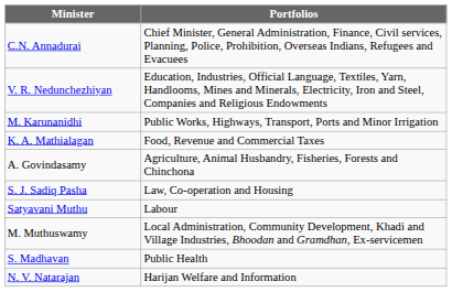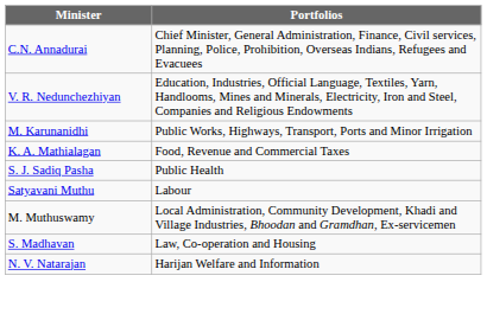 <table class="wikitable">
 <tr>
 <th style="background:#666; color:white; width:180px;">Minister</th>
 <th style="background:#666; color:white;">Portfolios</th>
 </tr>
 <tr>
 <td><a href='#'>C.N. Annadurai</a></td>
 <td>Chief Minister, General Administration, Finance, Civil services, Planning, Police, Prohibition, Overseas Indians, Refugees and Evacuees</td>
 </tr>
 <tr>
 <td><a href='#'>V. R. Nedunchezhiyan</a></td>
 <td>Education, Industries, Official Language, Textiles, Yarn, Handlooms, Mines and Minerals, Electricity, Iron and Steel, Companies and Religious Endowments</td>
 </tr>
 <tr>
 <td><a href='#'>M. Karunanidhi</a></td>
 <td>Public Works, Highways, Transport, Ports and Minor Irrigation</td>
 </tr>
 <tr>
 <td><a href='#'>K. A. Mathialagan</a></td>
 <td>Food, Revenue and Commercial Taxes</td>
 </tr>
 <tr>
-<td>A. Govindasamy</td>
-<td>Agriculture, Animal Husbandry, Fisheries, Forests and Chinchona</td>
-</tr>
-<tr>
 <td><a href='#'>S. J. Sadiq Pasha</a></td>
-<td>Law, Co-operation and Housing</td>
+<td>Public Health</td>
 </tr>
 <tr>
 <td><a href='#'>Satyavani Muthu</a></td>
 <td>Labour</td>
 </tr>
 <tr>
 <td>M. Muthuswamy</td>
 <td>Local Administration, Community Development, Khadi and Village Industries, <em>Bhoodan</em> and <em>Gramdhan</em>, Ex-servicemen</td>
 </tr>
 <tr>
 <td><a href='#'>S. Madhavan</a></td>
-<td>Public Health</td>
+<td>Law, Co-operation and Housing</td>
 </tr>
 <tr>
 <td><a href='#'>N. V. Natarajan</a></td>
 <td>Harijan Welfare and Information</td>
 </tr>
 </table>
